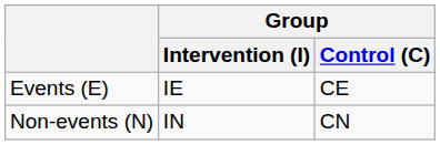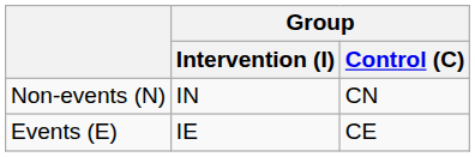 <table class="wikitable">
 <tr>
 <th rowspan="2"> </th>
 <th colspan="2">Group</th>
 </tr>
 <tr>
 <th>Intervention (I)</th>
 <th><a href='#'>Control</a> (C)</th>
 </tr>
 <tr>
+<td>Non-events (N)</td>
+<td>IN</td>
+<td>CN</td>
+</tr>
+<tr>
 <td>Events (E)</td>
 <td>IE</td>
 <td>CE</td>
 </tr>
-<tr>
-<td>Non-events (N)</td>
-<td>IN</td>
-<td>CN</td>
-</tr>
 </table>
